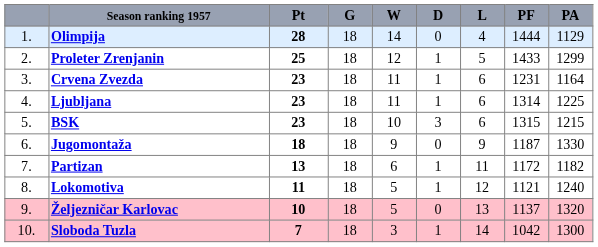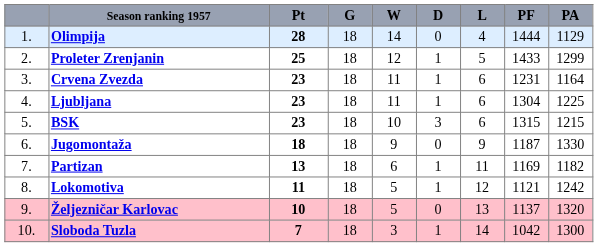 <table align=center style="font-size: 90%; border-collapse:collapse" border=1 cellspacing=0 cellpadding=2>
 <tr align=center bgcolor=#98A1B2>
 <th width=40></th>
 <th width=220><span><small>Season ranking 1957</small></span></th>
 <th width=55><span>Pt</span></th>
 <th width=40><span>G</span></th>
 <th width=40><span>W</span></th>
 <th width=40><span>D</span></th>
 <th width=40><span>L</span></th>
 <th width=40><span>PF</span></th>
 <th width=40><span>PA</span></th>
 </tr>
 <tr align=center style="background:#DDEEFF">
 <td>1.</td>
 <td style="text-align:left;"><strong><a href='#'>Olimpija</a></strong></td>
 <td><strong>28</strong></td>
 <td>18</td>
 <td>14</td>
 <td>0</td>
 <td>4</td>
 <td>1444</td>
 <td>1129</td>
 </tr>
 <tr align=center>
 <td>2.</td>
 <td style="text-align:left;"><strong><a href='#'>Proleter Zrenjanin</a></strong></td>
 <td><strong>25</strong></td>
 <td>18</td>
 <td>12</td>
 <td>1</td>
 <td>5</td>
 <td>1433</td>
 <td>1299</td>
 </tr>
 <tr align=center>
 <td>3.</td>
 <td style="text-align:left;"><strong><a href='#'>Crvena Zvezda</a></strong></td>
 <td><strong>23</strong></td>
 <td>18</td>
 <td>11</td>
 <td>1</td>
 <td>6</td>
 <td>1231</td>
 <td>1164</td>
 </tr>
 <tr align=center>
 <td>4.</td>
 <td style="text-align:left;"><strong><a href='#'>Ljubljana</a></strong></td>
 <td><strong>23</strong></td>
 <td>18</td>
 <td>11</td>
 <td>1</td>
 <td>6</td>
-<td>1314</td>
+<td>1304</td>
 <td>1225</td>
 </tr>
 <tr align=center>
 <td>5.</td>
 <td style="text-align:left;"><strong><a href='#'>BSK</a></strong></td>
 <td><strong>23</strong></td>
 <td>18</td>
 <td>10</td>
 <td>3</td>
 <td>6</td>
 <td>1315</td>
 <td>1215</td>
 </tr>
 <tr align=center>
 <td>6.</td>
 <td style="text-align:left;"><strong><a href='#'>Jugomontaža</a></strong></td>
 <td><strong>18</strong></td>
 <td>18</td>
 <td>9</td>
 <td>0</td>
 <td>9</td>
 <td>1187</td>
 <td>1330</td>
 </tr>
 <tr align=center>
 <td>7.</td>
 <td style="text-align:left;"><strong><a href='#'>Partizan</a></strong></td>
 <td><strong>13</strong></td>
 <td>18</td>
 <td>6</td>
 <td>1</td>
 <td>11</td>
-<td>1172</td>
+<td>1169</td>
 <td>1182</td>
 </tr>
 <tr align=center>
 <td>8.</td>
 <td style="text-align:left;"><strong><a href='#'>Lokomotiva</a></strong></td>
 <td><strong>11</strong></td>
 <td>18</td>
 <td>5</td>
 <td>1</td>
 <td>12</td>
 <td>1121</td>
-<td>1240</td>
+<td>1242</td>
 </tr>
 <tr align=center style="background:#FFC0CB">
 <td>9.</td>
 <td style="text-align:left;"><strong><a href='#'>Željezničar Karlovac</a></strong></td>
 <td><strong>10</strong></td>
 <td>18</td>
 <td>5</td>
 <td>0</td>
 <td>13</td>
 <td>1137</td>
 <td>1320</td>
 </tr>
 <tr align=center style="background:#FFC0CB">
 <td>10.</td>
 <td style="text-align:left;"><strong><a href='#'>Sloboda Tuzla</a></strong></td>
 <td><strong>7</strong></td>
 <td>18</td>
 <td>3</td>
 <td>1</td>
 <td>14</td>
 <td>1042</td>
 <td>1300</td>
 </tr>
 </table>
